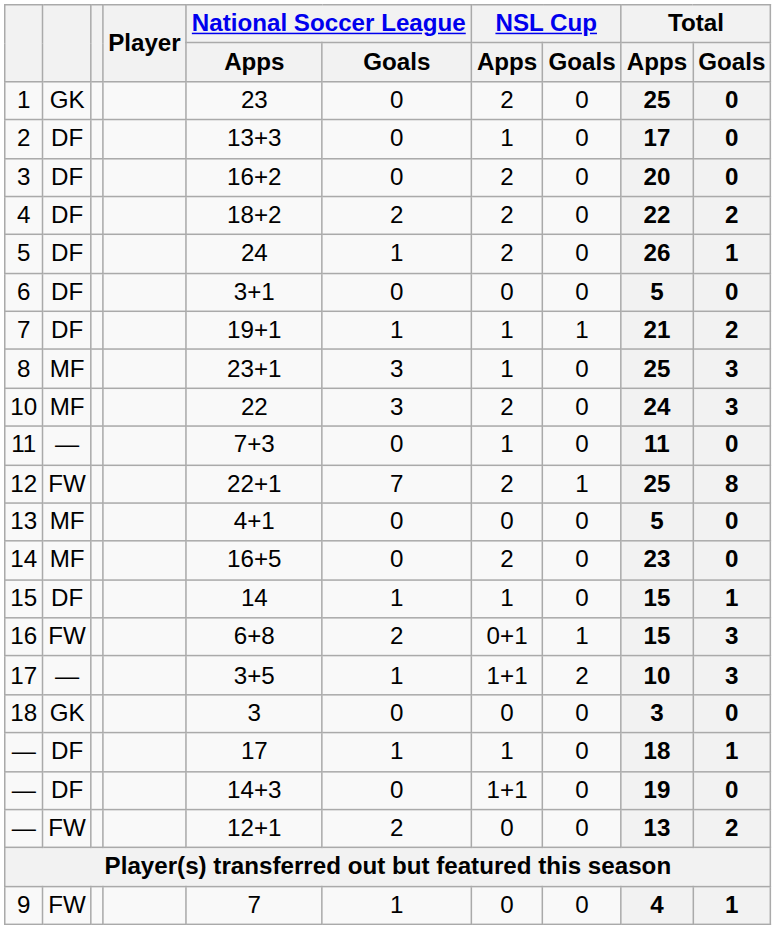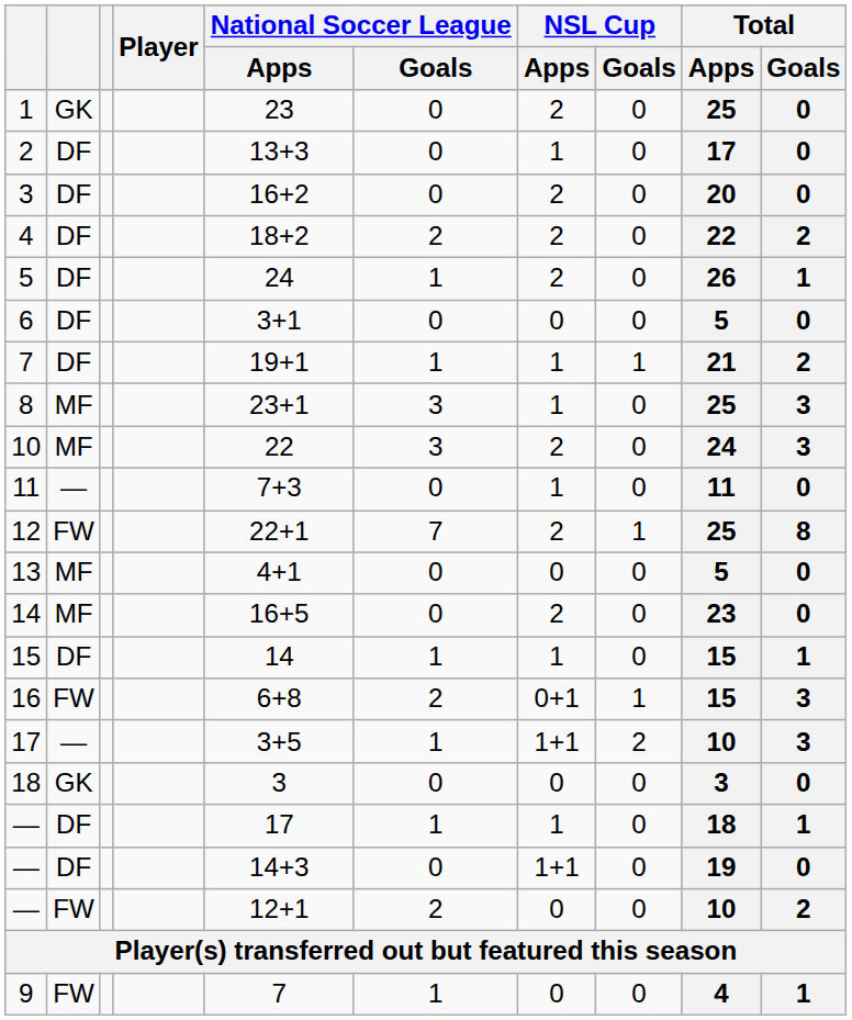 <table class="wikitable sortable" style="text-align:center">
 <tr>
 <th rowspan="2"></th>
 <th rowspan="2"></th>
 <th rowspan="2"></th>
 <th rowspan="2">Player</th>
 <th colspan="2"><a href='#'>National Soccer League</a></th>
 <th colspan="2"><a href='#'>NSL Cup</a></th>
 <th colspan="2">Total</th>
 </tr>
 <tr>
 <th>Apps</th>
 <th>Goals</th>
 <th>Apps</th>
 <th>Goals</th>
 <th>Apps</th>
 <th>Goals</th>
 </tr>
 <tr>
 <td>1</td>
 <td>GK</td>
 <td></td>
 <td align="left"><br></td>
 <td>23</td>
 <td>0<br></td>
 <td>2</td>
 <td>0<br></td>
 <th>25</th>
 <th>0</th>
 </tr>
 <tr>
 <td>2</td>
 <td>DF</td>
 <td></td>
 <td align="left"><br></td>
 <td>13+3</td>
 <td>0<br></td>
 <td>1</td>
 <td>0<br></td>
 <th>17</th>
 <th>0</th>
 </tr>
 <tr>
 <td>3</td>
 <td>DF</td>
 <td></td>
 <td align="left"><br></td>
 <td>16+2</td>
 <td>0<br></td>
 <td>2</td>
 <td>0<br></td>
 <th>20</th>
 <th>0</th>
 </tr>
 <tr>
 <td>4</td>
 <td>DF</td>
 <td></td>
 <td align="left"><br></td>
 <td>18+2</td>
 <td>2<br></td>
 <td>2</td>
 <td>0<br></td>
 <th>22</th>
 <th>2</th>
 </tr>
 <tr>
 <td>5</td>
 <td>DF</td>
 <td></td>
 <td align="left"><br></td>
 <td>24</td>
 <td>1<br></td>
 <td>2</td>
 <td>0<br></td>
 <th>26</th>
 <th>1</th>
 </tr>
 <tr>
 <td>6</td>
 <td>DF</td>
 <td></td>
 <td align="left"><br></td>
 <td>3+1</td>
 <td>0<br></td>
 <td>0</td>
 <td>0<br></td>
 <th>5</th>
 <th>0</th>
 </tr>
 <tr>
 <td>7</td>
 <td>DF</td>
 <td></td>
 <td align="left"><br></td>
 <td>19+1</td>
 <td>1<br></td>
 <td>1</td>
 <td>1<br></td>
 <th>21</th>
 <th>2</th>
 </tr>
 <tr>
 <td>8</td>
 <td>MF</td>
 <td></td>
 <td align="left"><br></td>
 <td>23+1</td>
 <td>3<br></td>
 <td>1</td>
 <td>0<br></td>
 <th>25</th>
 <th>3</th>
 </tr>
 <tr>
 <td>10</td>
 <td>MF</td>
 <td></td>
 <td align="left"><br></td>
 <td>22</td>
 <td>3<br></td>
 <td>2</td>
 <td>0<br></td>
 <th>24</th>
 <th>3</th>
 </tr>
 <tr>
 <td>11</td>
 <td>—</td>
 <td></td>
 <td align="left"><br></td>
 <td>7+3</td>
 <td>0<br></td>
 <td>1</td>
 <td>0<br></td>
 <th>11</th>
 <th>0</th>
 </tr>
 <tr>
 <td>12</td>
 <td>FW</td>
 <td></td>
 <td align="left"><br></td>
 <td>22+1</td>
 <td>7<br></td>
 <td>2</td>
 <td>1<br></td>
 <th>25</th>
 <th>8</th>
 </tr>
 <tr>
 <td>13</td>
 <td>MF</td>
 <td></td>
 <td align="left"><br></td>
 <td>4+1</td>
 <td>0<br></td>
 <td>0</td>
 <td>0<br></td>
 <th>5</th>
 <th>0</th>
 </tr>
 <tr>
 <td>14</td>
 <td>MF</td>
 <td></td>
 <td align="left"><br></td>
 <td>16+5</td>
 <td>0<br></td>
 <td>2</td>
 <td>0<br></td>
 <th>23</th>
 <th>0</th>
 </tr>
 <tr>
 <td>15</td>
 <td>DF</td>
 <td></td>
 <td align="left"><br></td>
 <td>14</td>
 <td>1<br></td>
 <td>1</td>
 <td>0<br></td>
 <th>15</th>
 <th>1</th>
 </tr>
 <tr>
 <td>16</td>
 <td>FW</td>
 <td></td>
 <td align="left"><br></td>
 <td>6+8</td>
 <td>2<br></td>
 <td>0+1</td>
 <td>1<br></td>
 <th>15</th>
 <th>3</th>
 </tr>
 <tr>
 <td>17</td>
 <td>—</td>
 <td></td>
 <td align="left"><br></td>
 <td>3+5</td>
 <td>1<br></td>
 <td>1+1</td>
 <td>2<br></td>
 <th>10</th>
 <th>3</th>
 </tr>
 <tr>
 <td>18</td>
 <td>GK</td>
 <td></td>
 <td align="left"><br></td>
 <td>3</td>
 <td>0<br></td>
 <td>0</td>
 <td>0<br></td>
 <th>3</th>
 <th>0</th>
 </tr>
 <tr>
 <td>—</td>
 <td>DF</td>
 <td></td>
 <td align="left"><br></td>
 <td>17</td>
 <td>1<br></td>
 <td>1</td>
 <td>0<br></td>
 <th>18</th>
 <th>1</th>
 </tr>
 <tr>
 <td>—</td>
 <td>DF</td>
 <td></td>
 <td align="left"><br></td>
 <td>14+3</td>
 <td>0<br></td>
 <td>1+1</td>
 <td>0<br></td>
 <th>19</th>
 <th>0</th>
 </tr>
 <tr>
 <td>—</td>
 <td>FW</td>
 <td></td>
 <td align="left"><br></td>
 <td>12+1</td>
 <td>2<br></td>
 <td>0</td>
 <td>0<br></td>
-<th>13</th>
+<th>10</th>
 <th>2</th>
 </tr>
 <tr>
 <th colspan="10">Player(s) transferred out but featured this season</th>
 </tr>
 <tr>
 <td>9</td>
 <td>FW</td>
 <td></td>
 <td align="left"><br></td>
 <td>7</td>
 <td>1<br></td>
 <td>0</td>
 <td>0<br></td>
 <th>4</th>
 <th>1</th>
 </tr>
 </table>
